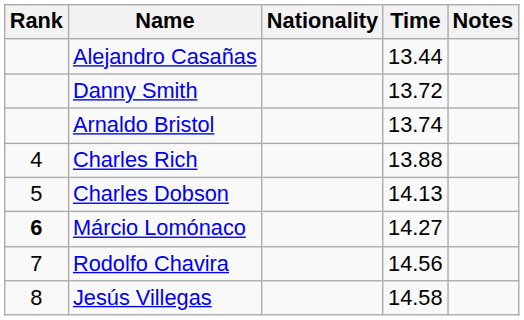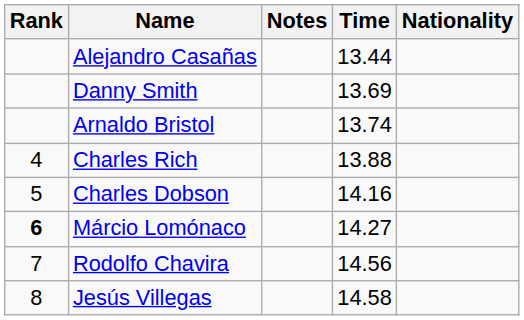 <table class="wikitable sortable" style="text-align:center">
 <tr>
 <th>Rank</th>
 <th>Name</th>
+<th>Notes</th>
+<th>Time</th>
 <th>Nationality</th>
-<th>Time</th>
-<th>Notes</th>
 </tr>
 <tr>
 <td></td>
 <td align=left><a href='#'>Alejandro Casañas</a></td>
+<td></td>
+<td>13.44</td>
 <td align=left></td>
-<td>13.44</td>
-<td></td>
 </tr>
 <tr>
 <td></td>
 <td align=left><a href='#'>Danny Smith</a></td>
+<td></td>
+<td>13.69</td>
 <td align=left></td>
-<td>13.72</td>
-<td></td>
 </tr>
 <tr>
 <td></td>
 <td align=left><a href='#'>Arnaldo Bristol</a></td>
+<td></td>
+<td>13.74</td>
 <td align=left></td>
-<td>13.74</td>
-<td></td>
 </tr>
 <tr>
 <td>4</td>
 <td align=left><a href='#'>Charles Rich</a></td>
+<td></td>
+<td>13.88</td>
 <td align=left></td>
-<td>13.88</td>
-<td></td>
 </tr>
 <tr>
 <td>5</td>
 <td align=left><a href='#'>Charles Dobson</a></td>
+<td></td>
+<td>14.16</td>
 <td align=left></td>
-<td>14.13</td>
-<td></td>
 </tr>
 <tr>
 <td><strong>6</strong></td>
 <td align=left><a href='#'>Márcio Lomónaco</a></td>
+<td></td>
+<td>14.27</td>
 <td align=left></td>
-<td>14.27</td>
-<td></td>
 </tr>
 <tr>
 <td>7</td>
 <td align=left><a href='#'>Rodolfo Chavira</a></td>
+<td></td>
+<td>14.56</td>
 <td align=left></td>
-<td>14.56</td>
-<td></td>
 </tr>
 <tr>
 <td>8</td>
 <td align=left><a href='#'>Jesús Villegas</a></td>
+<td></td>
+<td>14.58</td>
 <td align=left></td>
-<td>14.58</td>
-<td></td>
 </tr>
 </table>
